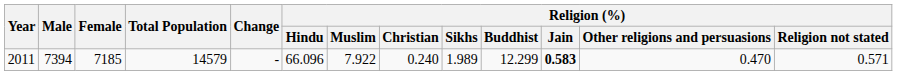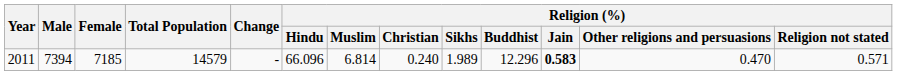 <table class="wikitable">
 <tr>
 <th rowspan="2">Year</th>
 <th rowspan="2">Male</th>
 <th rowspan="2">Female</th>
 <th rowspan="2">Total Population</th>
 <th rowspan="2">Change</th>
 <th colspan="8">Religion (%)</th>
 </tr>
 <tr>
 <th>Hindu</th>
 <th>Muslim</th>
 <th>Christian</th>
 <th>Sikhs</th>
 <th>Buddhist</th>
 <th>Jain</th>
 <th>Other religions and persuasions</th>
 <th>Religion not stated</th>
 </tr>
 <tr>
 <td>2011</td>
 <td style="text-align:right;">7394</td>
 <td style="text-align:right;">7185</td>
 <td style="text-align:right;">14579</td>
 <td style="text-align:right;">-</td>
 <td style="text-align:right;">66.096</td>
-<td style="text-align:right;">7.922</td>
+<td style="text-align:right;">6.814</td>
 <td style="text-align:right;">0.240</td>
 <td style="text-align:right;">1.989</td>
-<td style="text-align:right;">12.299</td>
+<td style="text-align:right;">12.296</td>
 <td style="text-align:right;"><strong>0.583</strong></td>
 <td style="text-align:right;">0.470</td>
 <td style="text-align:right;">0.571</td>
 </tr>
 </table>
